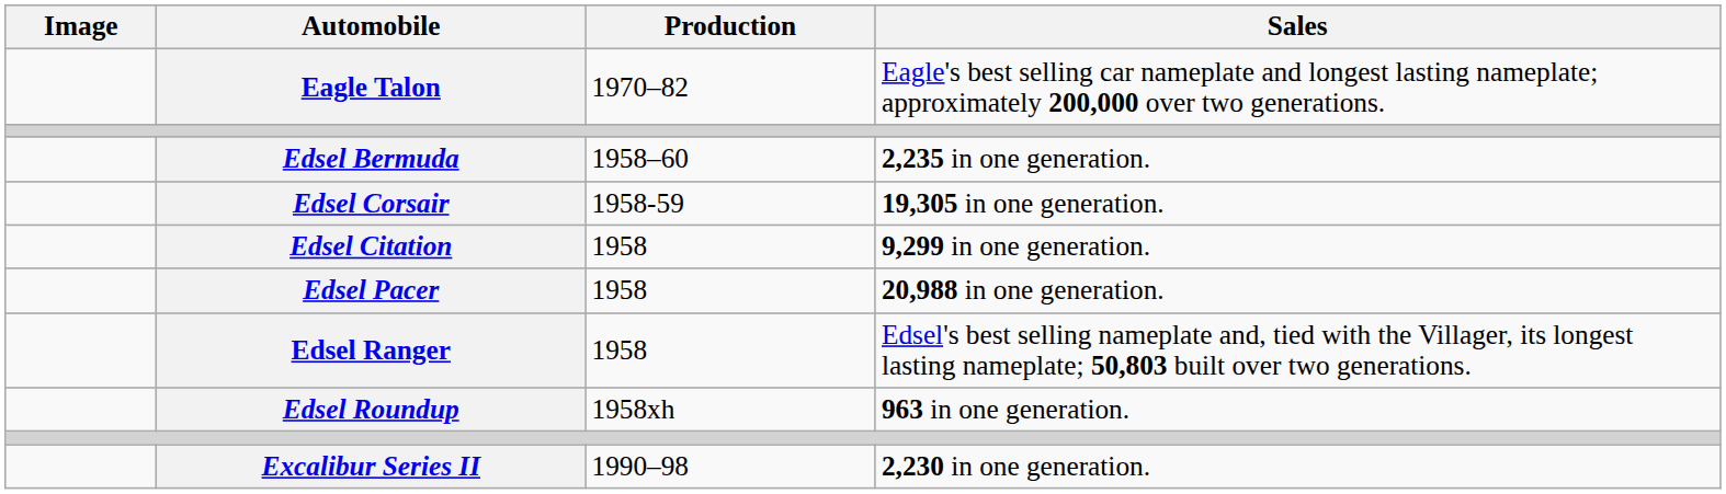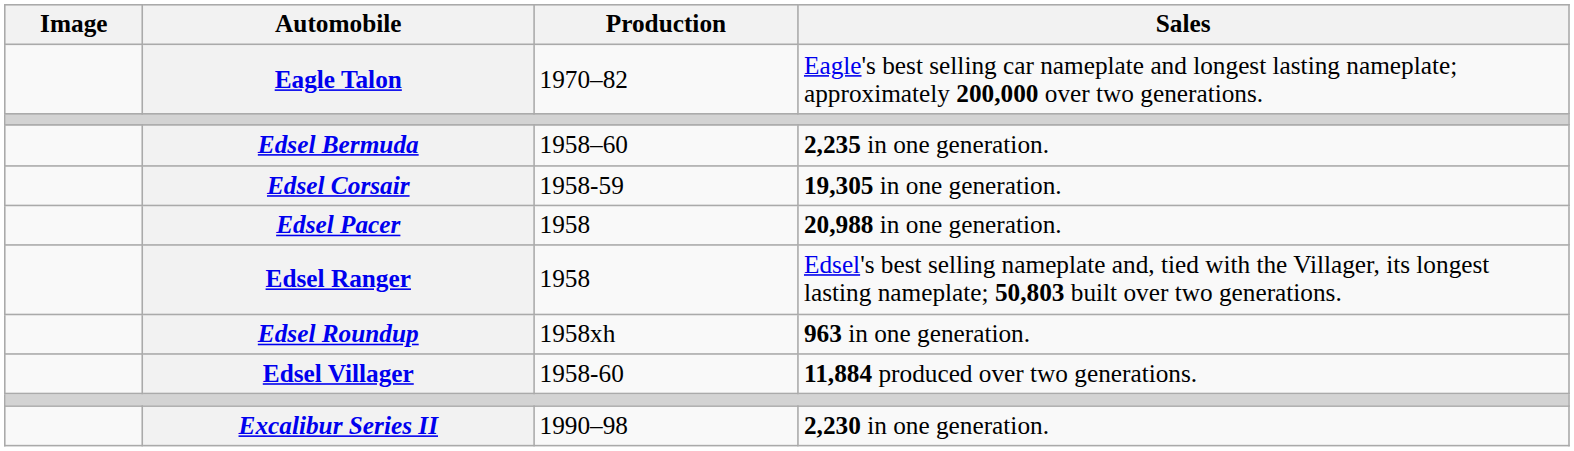 <table class="wikitable sortable">
 <tr>
 <th style="width:5em">Image</th>
 <th style="width:15em">Automobile</th>
 <th style="width:10em">Production</th>
 <th style="width:30em">Sales</th>
 </tr>
 <tr>
 <td></td>
 <th><a href='#'>Eagle Talon</a></th>
 <td>1970–82</td>
 <td><a href='#'>Eagle</a>'s best selling car nameplate and longest lasting nameplate; approximately <strong>200,000</strong> over two generations.</td>
 </tr>
 <tr style="background:lightgrey;">
 <td colspan="4"></td>
 </tr>
 <tr>
 <td></td>
 <th><em><a href='#'>Edsel Bermuda</a></em></th>
 <td>1958–60</td>
 <td><strong>2,235</strong> in one generation.</td>
 </tr>
 <tr>
 <td></td>
 <th><em><a href='#'>Edsel Corsair</a></em></th>
 <td>1958-59</td>
 <td><strong>19,305</strong> in one generation.</td>
 </tr>
 <tr>
 <td></td>
-<th><em><a href='#'>Edsel Citation</a></em></th>
-<td>1958</td>
-<td><strong>9,299</strong> in one generation.</td>
-</tr>
-<tr>
-<td></td>
 <th><em><a href='#'>Edsel Pacer</a></em></th>
 <td>1958</td>
 <td><strong>20,988</strong> in one generation.</td>
 </tr>
 <tr>
 <td></td>
 <th><a href='#'>Edsel Ranger</a></th>
 <td>1958</td>
 <td><a href='#'>Edsel</a>'s best selling nameplate and, tied with the Villager, its longest lasting nameplate; <strong>50,803</strong> built over two generations.</td>
 </tr>
 <tr>
 <td></td>
 <th><em><a href='#'>Edsel Roundup</a></em></th>
 <td>1958xh</td>
 <td><strong>963</strong> in one generation.</td>
 </tr>
+<tr>
+<td></td>
+<th><a href='#'>Edsel Villager</a></th>
+<td>1958-60</td>
+<td><strong>11,884</strong> produced over two generations.</td>
+</tr>
 <tr style="background:lightgrey;">
 <td colspan="4"></td>
 </tr>
 <tr>
 <td></td>
 <th><em><a href='#'>Excalibur Series II</a></em></th>
 <td>1990–98</td>
 <td><strong>2,230</strong> in one generation.</td>
 </tr>
 </table>
